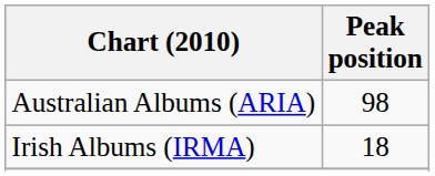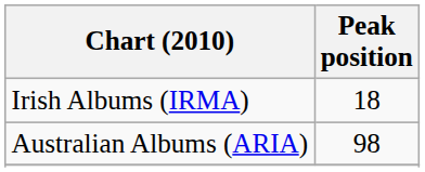 <table class="wikitable sortable">
 <tr>
 <th>Chart (2010)</th>
 <th>Peak<br>position</th>
 </tr>
 <tr>
+<td>Irish Albums (<a href='#'>IRMA</a>)</td>
+<td style="text-align:center">18</td>
+</tr>
+<tr>
 <td>Australian Albums (<a href='#'>ARIA</a>)</td>
 <td style="text-align:center;">98</td>
-</tr>
-<tr>
-<td>Irish Albums (<a href='#'>IRMA</a>)</td>
-<td style="text-align:center">18</td>
 </tr>
 <tr>
 </tr>
 <tr>
 </tr>
 </table>
